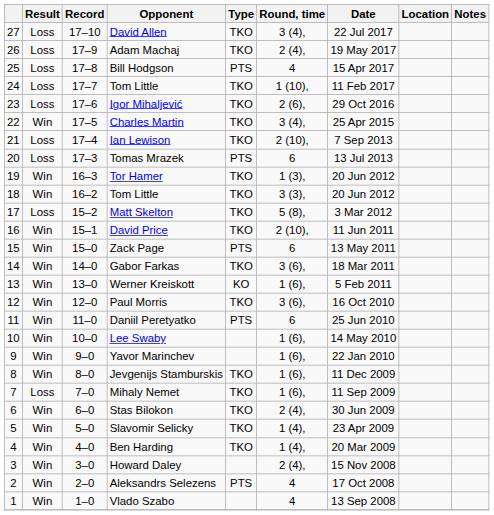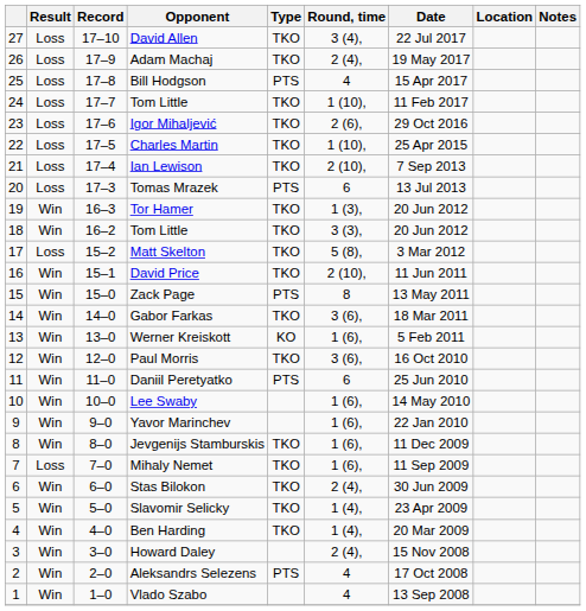 <table class="wikitable" style="text-align:center; font-size:95%">
 <tr>
 <th></th>
 <th>Result</th>
 <th>Record</th>
 <th>Opponent</th>
 <th>Type</th>
 <th>Round, time</th>
 <th>Date</th>
 <th>Location</th>
 <th>Notes</th>
 </tr>
 <tr>
 <td>27</td>
 <td>Loss</td>
 <td>17–10</td>
 <td style="text-align:left;"><a href='#'>David Allen</a></td>
 <td>TKO</td>
 <td>3 (4), </td>
 <td>22 Jul 2017</td>
 <td style="text-align:left;"></td>
 <td></td>
 </tr>
 <tr>
 <td>26</td>
 <td>Loss</td>
 <td>17–9</td>
 <td style="text-align:left;">Adam Machaj</td>
 <td>TKO</td>
 <td>2 (4), </td>
 <td>19 May 2017</td>
 <td style="text-align:left;"></td>
 <td></td>
 </tr>
 <tr>
 <td>25</td>
 <td>Loss</td>
 <td>17–8</td>
 <td style="text-align:left;">Bill Hodgson</td>
 <td>PTS</td>
 <td>4</td>
 <td>15 Apr 2017</td>
 <td style="text-align:left;"></td>
 <td></td>
 </tr>
 <tr>
 <td>24</td>
 <td>Loss</td>
 <td>17–7</td>
 <td style="text-align:left;">Tom Little</td>
 <td>TKO</td>
 <td>1 (10), </td>
 <td>11 Feb 2017</td>
 <td style="text-align:left;"></td>
 <td></td>
 </tr>
 <tr>
 <td>23</td>
 <td>Loss</td>
 <td>17–6</td>
 <td style="text-align:left;"><a href='#'>Igor Mihaljević</a></td>
 <td>TKO</td>
 <td>2 (6), </td>
 <td>29 Oct 2016</td>
 <td style="text-align:left;"></td>
 <td></td>
 </tr>
 <tr>
 <td>22</td>
-<td>Win</td>
+<td>Loss</td>
 <td>17–5</td>
 <td style="text-align:left;"><a href='#'>Charles Martin</a></td>
 <td>TKO</td>
-<td>3 (4), </td>
+<td>1 (10), </td>
 <td>25 Apr 2015</td>
 <td style="text-align:left;"></td>
 <td align=left></td>
 </tr>
 <tr>
 <td>21</td>
 <td>Loss</td>
 <td>17–4</td>
 <td style="text-align:left;"><a href='#'>Ian Lewison</a></td>
 <td>TKO</td>
 <td>2 (10), </td>
 <td>7 Sep 2013</td>
 <td style="text-align:left;"></td>
 <td align=left></td>
 </tr>
 <tr>
 <td>20</td>
 <td>Loss</td>
 <td>17–3</td>
 <td style="text-align:left;">Tomas Mrazek</td>
 <td>PTS</td>
 <td>6</td>
 <td>13 Jul 2013</td>
 <td style="text-align:left;"></td>
 <td></td>
 </tr>
 <tr>
 <td>19</td>
 <td>Win</td>
 <td>16–3</td>
 <td style="text-align:left;"><a href='#'>Tor Hamer</a></td>
 <td>TKO</td>
 <td>1 (3), </td>
 <td>20 Jun 2012</td>
 <td style="text-align:left;"></td>
 <td align=left></td>
 </tr>
 <tr>
 <td>18</td>
 <td>Win</td>
 <td>16–2</td>
 <td style="text-align:left;">Tom Little</td>
 <td>TKO</td>
 <td>3 (3), </td>
 <td>20 Jun 2012</td>
 <td style="text-align:left;"></td>
 <td align=left></td>
 </tr>
 <tr>
 <td>17</td>
 <td>Loss</td>
 <td>15–2</td>
 <td style="text-align:left;"><a href='#'>Matt Skelton</a></td>
 <td>TKO</td>
 <td>5 (8), </td>
 <td>3 Mar 2012</td>
 <td style="text-align:left;"></td>
 <td></td>
 </tr>
 <tr>
 <td>16</td>
 <td>Win</td>
 <td>15–1</td>
 <td style="text-align:left;"><a href='#'>David Price</a></td>
 <td>TKO</td>
 <td>2 (10), </td>
 <td>11 Jun 2011</td>
 <td style="text-align:left;"></td>
 <td></td>
 </tr>
 <tr>
 <td>15</td>
 <td>Win</td>
 <td>15–0</td>
 <td style="text-align:left;">Zack Page</td>
 <td>PTS</td>
-<td>6</td>
+<td>8</td>
 <td>13 May 2011</td>
 <td style="text-align:left;"></td>
 <td></td>
 </tr>
 <tr>
 <td>14</td>
 <td>Win</td>
 <td>14–0</td>
 <td style="text-align:left;">Gabor Farkas</td>
 <td>TKO</td>
 <td>3 (6), </td>
 <td>18 Mar 2011</td>
 <td style="text-align:left;"></td>
 <td></td>
 </tr>
 <tr>
 <td>13</td>
 <td>Win</td>
 <td>13–0</td>
 <td style="text-align:left;">Werner Kreiskott</td>
 <td>KO</td>
 <td>1 (6), </td>
 <td>5 Feb 2011</td>
 <td style="text-align:left;"></td>
 <td></td>
 </tr>
 <tr>
 <td>12</td>
 <td>Win</td>
 <td>12–0</td>
 <td style="text-align:left;">Paul Morris</td>
 <td>TKO</td>
 <td>3 (6), </td>
 <td>16 Oct 2010</td>
 <td style="text-align:left;"></td>
 <td></td>
 </tr>
 <tr>
 <td>11</td>
 <td>Win</td>
 <td>11–0</td>
 <td style="text-align:left;">Daniil Peretyatko</td>
 <td>PTS</td>
 <td>6</td>
 <td>25 Jun 2010</td>
 <td style="text-align:left;"></td>
 <td></td>
 </tr>
 <tr>
 <td>10</td>
 <td>Win</td>
 <td>10–0</td>
 <td style="text-align:left;"><a href='#'>Lee Swaby</a></td>
 <td></td>
 <td>1 (6), </td>
 <td>14 May 2010</td>
 <td style="text-align:left;"></td>
 <td></td>
 </tr>
 <tr>
 <td>9</td>
 <td>Win</td>
 <td>9–0</td>
 <td style="text-align:left;">Yavor Marinchev</td>
 <td></td>
 <td>1 (6), </td>
 <td>22 Jan 2010</td>
 <td style="text-align:left;"></td>
 <td></td>
 </tr>
 <tr>
 <td>8</td>
 <td>Win</td>
 <td>8–0</td>
 <td style="text-align:left;">Jevgenijs Stamburskis</td>
 <td>TKO</td>
 <td>1 (6), </td>
 <td>11 Dec 2009</td>
 <td style="text-align:left;"></td>
 <td></td>
 </tr>
 <tr>
 <td>7</td>
 <td>Loss</td>
 <td>7–0</td>
 <td style="text-align:left;">Mihaly Nemet</td>
 <td>TKO</td>
 <td>1 (6), </td>
 <td>11 Sep 2009</td>
 <td style="text-align:left;"></td>
 <td></td>
 </tr>
 <tr>
 <td>6</td>
 <td>Win</td>
 <td>6–0</td>
 <td style="text-align:left;">Stas Bilokon</td>
 <td>TKO</td>
 <td>2 (4), </td>
 <td>30 Jun 2009</td>
 <td style="text-align:left;"></td>
 <td></td>
 </tr>
 <tr>
 <td>5</td>
 <td>Win</td>
 <td>5–0</td>
 <td style="text-align:left;">Slavomir Selicky</td>
 <td>TKO</td>
 <td>1 (4), </td>
 <td>23 Apr 2009</td>
 <td style="text-align:left;"></td>
 <td></td>
 </tr>
 <tr>
 <td>4</td>
 <td>Win</td>
 <td>4–0</td>
 <td style="text-align:left;">Ben Harding</td>
 <td>TKO</td>
 <td>1 (4), </td>
 <td>20 Mar 2009</td>
 <td style="text-align:left;"></td>
 <td></td>
 </tr>
 <tr>
 <td>3</td>
 <td>Win</td>
 <td>3–0</td>
 <td style="text-align:left;">Howard Daley</td>
 <td></td>
 <td>2 (4), </td>
 <td>15 Nov 2008</td>
 <td style="text-align:left;"></td>
 <td></td>
 </tr>
 <tr>
 <td>2</td>
 <td>Win</td>
 <td>2–0</td>
 <td style="text-align:left;">Aleksandrs Selezens</td>
 <td>PTS</td>
 <td>4</td>
 <td>17 Oct 2008</td>
 <td style="text-align:left;"></td>
 <td></td>
 </tr>
 <tr>
 <td>1</td>
 <td>Win</td>
 <td>1–0</td>
 <td style="text-align:left;">Vlado Szabo</td>
 <td></td>
 <td>4</td>
 <td>13 Sep 2008</td>
 <td style="text-align:left;"></td>
 <td></td>
 </tr>
 <tr>
 </tr>
 </table>
